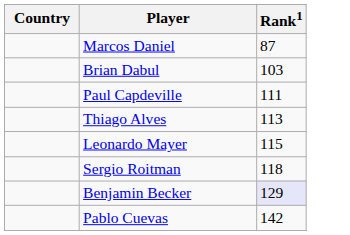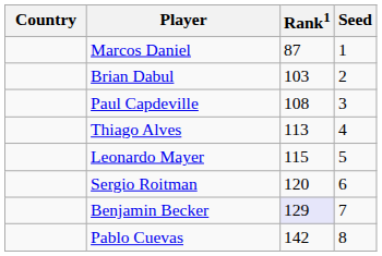 <table class="sortable wikitable">
 <tr>
 <th width="70">Country</th>
 <th width="175">Player</th>
 <th>Rank<sup>1</sup></th>
+<th>Seed</th>
 </tr>
 <tr>
 <td></td>
 <td><a href='#'>Marcos Daniel</a></td>
 <td>87</td>
+<td>1</td>
 </tr>
 <tr>
 <td></td>
 <td><a href='#'>Brian Dabul</a></td>
 <td>103</td>
+<td>2</td>
 </tr>
 <tr>
 <td></td>
 <td><a href='#'>Paul Capdeville</a></td>
-<td>111</td>
+<td>108</td>
+<td>3</td>
 </tr>
 <tr>
 <td></td>
 <td><a href='#'>Thiago Alves</a></td>
 <td>113</td>
+<td>4</td>
 </tr>
 <tr>
 <td></td>
 <td><a href='#'>Leonardo Mayer</a></td>
 <td>115</td>
+<td>5</td>
 </tr>
 <tr>
 <td></td>
 <td><a href='#'>Sergio Roitman</a></td>
-<td>118</td>
+<td>120</td>
+<td>6</td>
 </tr>
 <tr>
 <td></td>
 <td><a href='#'>Benjamin Becker</a></td>
 <td style="background: lavender;">129</td>
+<td>7</td>
 </tr>
 <tr>
 <td></td>
 <td><a href='#'>Pablo Cuevas</a></td>
 <td>142</td>
+<td>8</td>
 </tr>
 </table>
